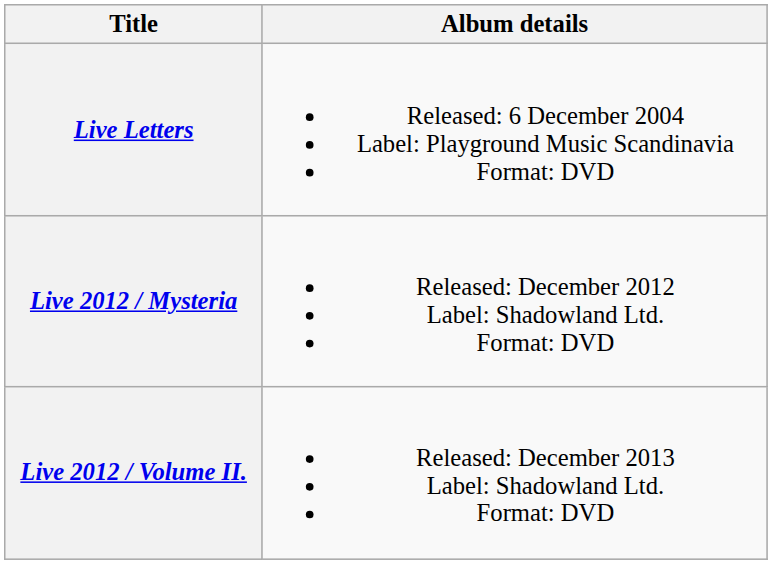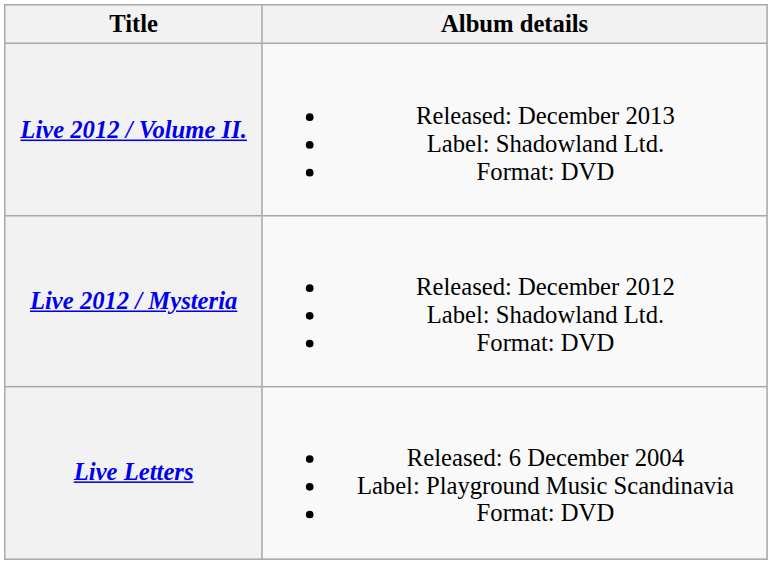 <table class="wikitable plainrowheaders" style="text-align:center;" border="1">
 <tr>
 <th scope="col" style="width:10em;">Title</th>
 <th scope="col" style="width:20em;">Album details</th>
 </tr>
 <tr>
-<th scope="row"><em><a href='#'>Live Letters</a></em></th>
-<td><br><ul><li>Released: 6 December 2004</li><li>Label: Playground Music Scandinavia</li><li>Format: DVD</li></ul></td>
+<th scope="row"><em><a href='#'>Live 2012 / Volume II. </a></em></th>
+<td><br><ul><li>Released: December 2013</li><li>Label: Shadowland Ltd.</li><li>Format: DVD</li></ul></td>
 </tr>
 <tr>
 <th scope="row"><em><a href='#'>Live 2012 / Mysteria </a></em></th>
 <td><br><ul><li>Released: December 2012</li><li>Label: Shadowland Ltd.</li><li>Format: DVD</li></ul></td>
 </tr>
 <tr>
-<th scope="row"><em><a href='#'>Live 2012 / Volume II. </a></em></th>
-<td><br><ul><li>Released: December 2013</li><li>Label: Shadowland Ltd.</li><li>Format: DVD</li></ul></td>
+<th scope="row"><em><a href='#'>Live Letters</a></em></th>
+<td><br><ul><li>Released: 6 December 2004</li><li>Label: Playground Music Scandinavia</li><li>Format: DVD</li></ul></td>
 </tr>
 </table>
